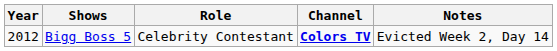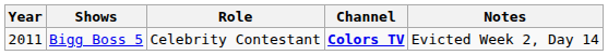 <table class="wikitable">
 <tr>
 <th>Year</th>
 <th>Shows</th>
 <th>Role</th>
 <th>Channel</th>
 <th>Notes</th>
 </tr>
 <tr>
-<td>2012</td>
+<td>2011</td>
 <td><a href='#'>Bigg Boss 5</a></td>
 <td>Celebrity Contestant</td>
 <td><strong><a href='#'>Colors TV</a></strong></td>
 <td>Evicted Week 2, Day 14</td>
 </tr>
 </table>
